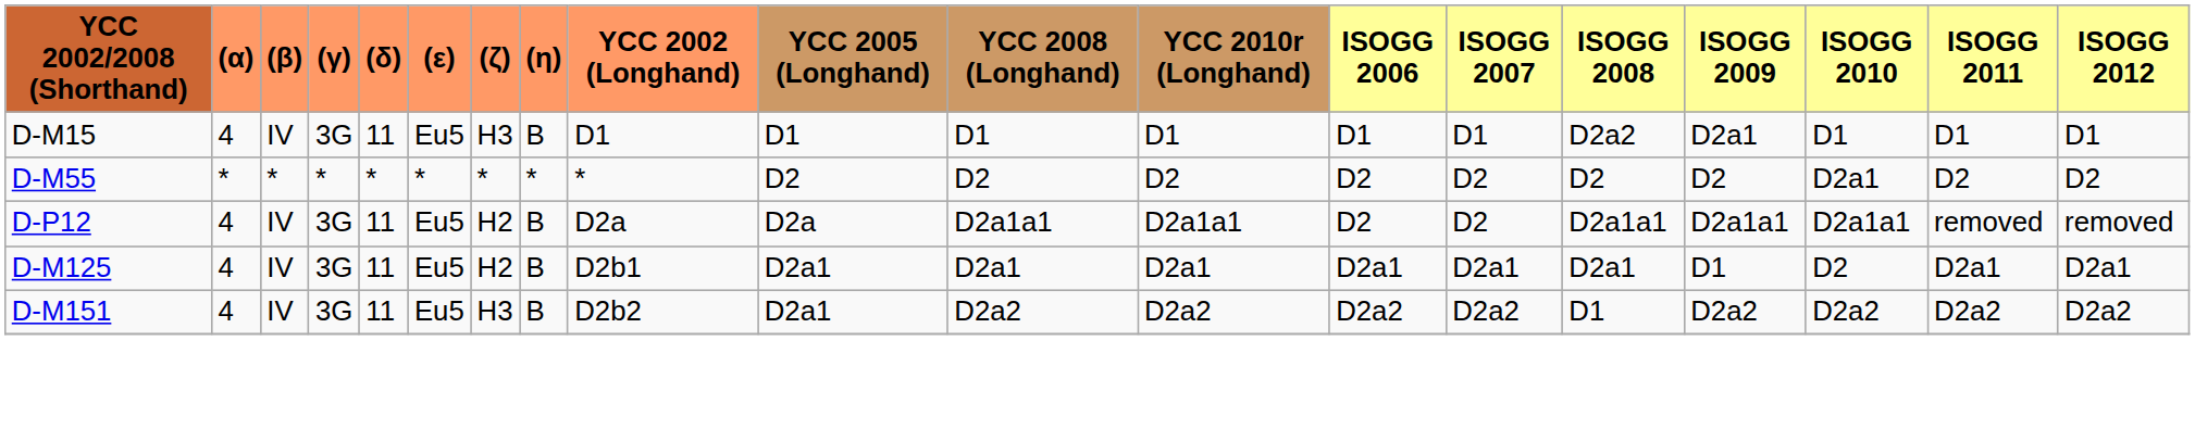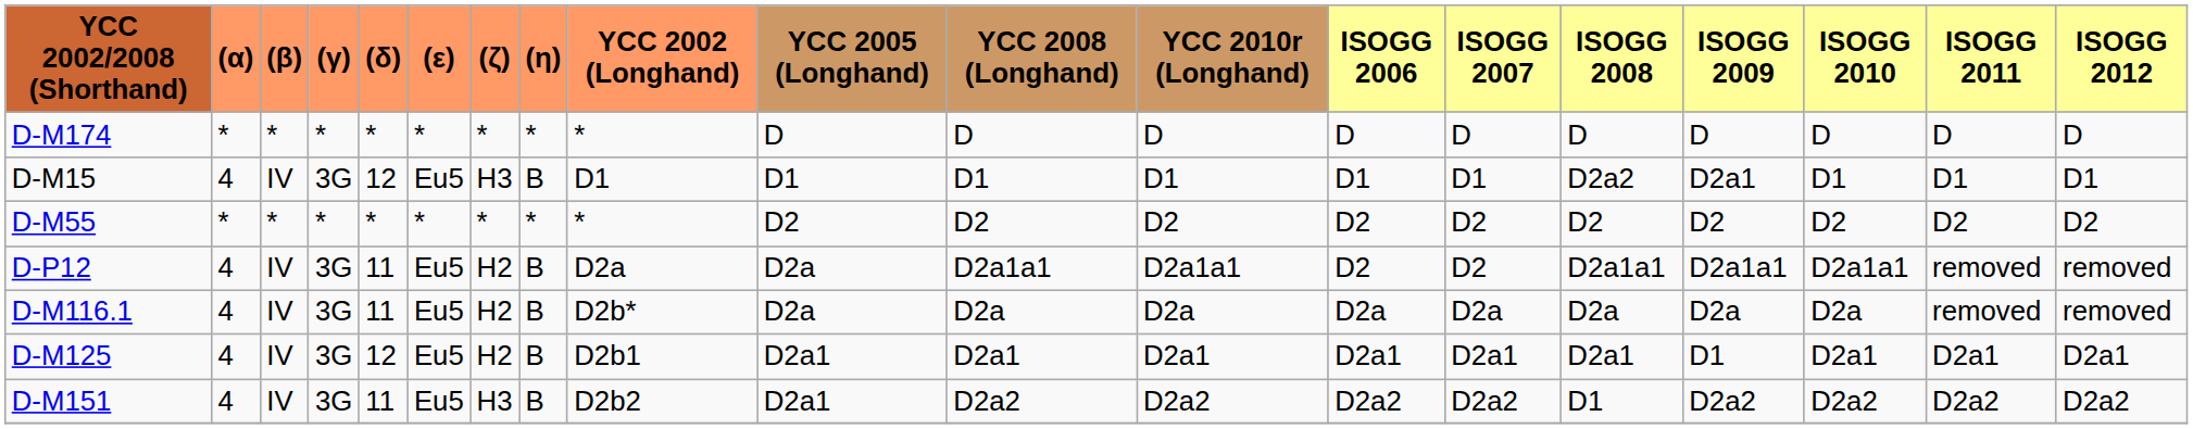 <table class="wikitable">
 <tr>
 <th align="center" style="background:#c63;"><strong>YCC 2002/2008 (Shorthand)</strong></th>
 <th align="center" style="background:#f96;"><strong>(α)</strong></th>
 <th align="center" style="background:#f96;"><strong>(β)</strong></th>
 <th align="center" style="background:#f96;"><strong>(γ)</strong></th>
 <td align="center" style="background:#f96;"><strong>(δ)</strong></td>
 <td align="center" style="background:#f96;"><strong>(ε)</strong></td>
 <td align="center" style="background:#f96;"><strong>(ζ)</strong></td>
 <td align="center" style="background:#f96"><strong>(η)</strong></td>
 <td align="center" style="background:#f96"><strong>YCC 2002 (Longhand)</strong></td>
 <td align="center" style="background:#c96;"><strong>YCC 2005 (Longhand)</strong></td>
 <td align="center" style="background:#c96;"><strong>YCC 2008 (Longhand)</strong></td>
 <td align="center" style="background:#c96;"><strong>YCC 2010r (Longhand)</strong></td>
 <td align="center" style="background:#ff9;"><strong>ISOGG 2006</strong></td>
 <td align="center" style="background:#ff9;"><strong>ISOGG 2007</strong></td>
 <td align="center" style="background:#ff9;"><strong>ISOGG 2008</strong></td>
 <td align="center" style="background:#ff9;"><strong>ISOGG 2009</strong></td>
 <td align="center" style="background:#ff9;"><strong>ISOGG 2010</strong></td>
 <td align="center" style="background:#ff9;"><strong>ISOGG 2011</strong></td>
 <td align="center" style="background:#ff9;"><strong>ISOGG 2012</strong></td>
 </tr>
 <tr>
+<td><a href='#'>D-M174</a></td>
+<td>*</td>
+<td>*</td>
+<td>*</td>
+<td>*</td>
+<td>*</td>
+<td>*</td>
+<td>*</td>
+<td>*</td>
+<td>D</td>
+<td>D</td>
+<td>D</td>
+<td>D</td>
+<td>D</td>
+<td>D</td>
+<td>D</td>
+<td>D</td>
+<td>D</td>
+<td>D</td>
+</tr>
+<tr>
 <td>D-M15</td>
 <td>4</td>
 <td>IV</td>
 <td>3G</td>
-<td>11</td>
+<td>12</td>
 <td>Eu5</td>
 <td>H3</td>
 <td>B</td>
 <td>D1</td>
 <td>D1</td>
 <td>D1</td>
 <td>D1</td>
 <td>D1</td>
 <td>D1</td>
 <td>D2a2</td>
 <td>D2a1</td>
 <td>D1</td>
 <td>D1</td>
 <td>D1</td>
 </tr>
 <tr>
 <td><a href='#'>D-M55</a></td>
 <td>*</td>
 <td>*</td>
 <td>*</td>
 <td>*</td>
 <td>*</td>
 <td>*</td>
 <td>*</td>
 <td>*</td>
 <td>D2</td>
 <td>D2</td>
 <td>D2</td>
 <td>D2</td>
 <td>D2</td>
 <td>D2</td>
 <td>D2</td>
-<td>D2a1</td>
+<td>D2</td>
 <td>D2</td>
 <td>D2</td>
 </tr>
 <tr>
 <td><a href='#'>D-P12</a></td>
 <td>4</td>
 <td>IV</td>
 <td>3G</td>
 <td>11</td>
 <td>Eu5</td>
 <td>H2</td>
 <td>B</td>
 <td>D2a</td>
 <td>D2a</td>
 <td>D2a1a1</td>
 <td>D2a1a1</td>
 <td>D2</td>
 <td>D2</td>
 <td>D2a1a1</td>
 <td>D2a1a1</td>
 <td>D2a1a1</td>
 <td>removed</td>
 <td>removed</td>
 </tr>
 <tr>
+<td><a href='#'>D-M116.1</a></td>
+<td>4</td>
+<td>IV</td>
+<td>3G</td>
+<td>11</td>
+<td>Eu5</td>
+<td>H2</td>
+<td>B</td>
+<td>D2b*</td>
+<td>D2a</td>
+<td>D2a</td>
+<td>D2a</td>
+<td>D2a</td>
+<td>D2a</td>
+<td>D2a</td>
+<td>D2a</td>
+<td>D2a</td>
+<td>removed</td>
+<td>removed</td>
+</tr>
+<tr>
 <td><a href='#'>D-M125</a></td>
 <td>4</td>
 <td>IV</td>
 <td>3G</td>
-<td>11</td>
+<td>12</td>
 <td>Eu5</td>
 <td>H2</td>
 <td>B</td>
 <td>D2b1</td>
 <td>D2a1</td>
 <td>D2a1</td>
 <td>D2a1</td>
 <td>D2a1</td>
 <td>D2a1</td>
 <td>D2a1</td>
 <td>D1</td>
-<td>D2</td>
+<td>D2a1</td>
 <td>D2a1</td>
 <td>D2a1</td>
 </tr>
 <tr>
 <td><a href='#'>D-M151</a></td>
 <td>4</td>
 <td>IV</td>
 <td>3G</td>
 <td>11</td>
 <td>Eu5</td>
 <td>H3</td>
 <td>B</td>
 <td>D2b2</td>
 <td>D2a1</td>
 <td>D2a2</td>
 <td>D2a2</td>
 <td>D2a2</td>
 <td>D2a2</td>
 <td>D1</td>
 <td>D2a2</td>
 <td>D2a2</td>
 <td>D2a2</td>
 <td>D2a2</td>
 </tr>
 <tr>
 </tr>
 </table>
